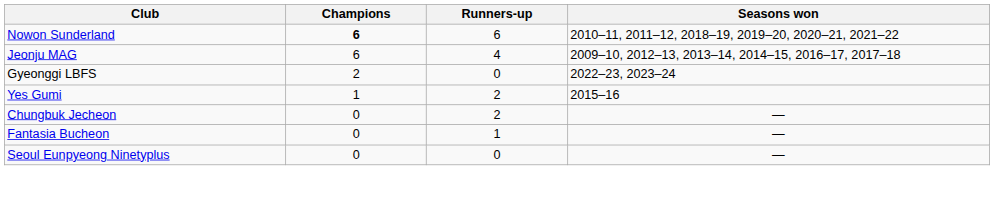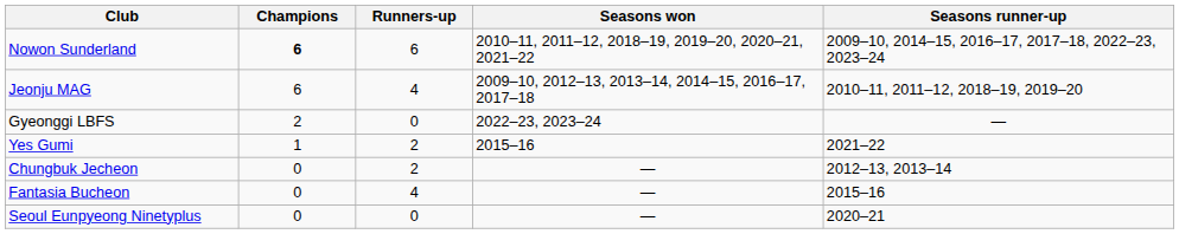 <table class="wikitable">
 <tr>
 <th width="20%">Club</th>
 <th width="10%">Champions</th>
 <th width="10%">Runners-up</th>
 <th width="30%">Seasons won</th>
+<th width="30%">Seasons runner-up</th>
 </tr>
 <tr>
 <td><a href='#'>Nowon Sunderland</a></td>
 <td align="center"><strong>6</strong></td>
 <td align="center">6</td>
 <td>2010–11, 2011–12, 2018–19, 2019–20, 2020–21, 2021–22</td>
+<td>2009–10, 2014–15, 2016–17, 2017–18, 2022–23, 2023–24</td>
 </tr>
 <tr>
 <td><a href='#'>Jeonju MAG</a></td>
 <td align="center">6</td>
 <td align="center">4</td>
 <td>2009–10, 2012–13, 2013–14, 2014–15, 2016–17, 2017–18</td>
+<td>2010–11, 2011–12, 2018–19, 2019–20</td>
 </tr>
 <tr>
 <td>Gyeonggi LBFS</td>
 <td align="center">2</td>
 <td align="center">0</td>
 <td>2022–23, 2023–24</td>
+<td align="center">—</td>
 </tr>
 <tr>
 <td><a href='#'>Yes Gumi</a></td>
 <td align="center">1</td>
 <td align="center">2</td>
 <td>2015–16</td>
+<td>2021–22</td>
 </tr>
 <tr>
 <td><a href='#'>Chungbuk Jecheon</a></td>
 <td align="center">0</td>
 <td align="center">2</td>
 <td align="center">—</td>
+<td>2012–13, 2013–14</td>
 </tr>
 <tr>
 <td><a href='#'>Fantasia Bucheon</a></td>
 <td align="center">0</td>
-<td align="center">1</td>
+<td align="center">4</td>
 <td align="center">—</td>
+<td>2015–16</td>
 </tr>
 <tr>
 <td><a href='#'>Seoul Eunpyeong Ninetyplus</a></td>
 <td align="center">0</td>
 <td align="center">0</td>
 <td align="center">—</td>
+<td>2020–21</td>
 </tr>
 </table>
